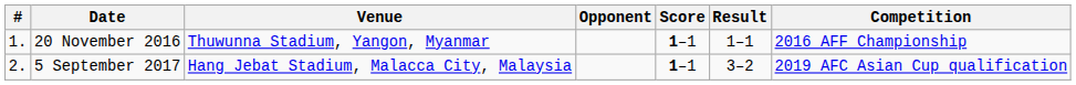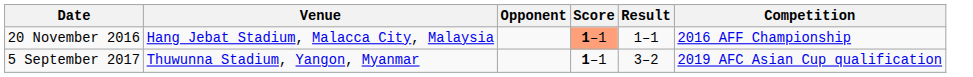 <table class="wikitable">
 <tr>
-<th>#</th>
 <th>Date</th>
 <th>Venue</th>
 <th>Opponent</th>
 <th>Score</th>
 <th>Result</th>
 <th>Competition</th>
 </tr>
 <tr>
-<td>1.</td>
 <td>20 November 2016</td>
-<td><a href='#'>Thuwunna Stadium</a>, <a href='#'>Yangon</a>, <a href='#'>Myanmar</a></td>
+<td><a href='#'>Hang Jebat Stadium</a>, <a href='#'>Malacca City</a>, <a href='#'>Malaysia</a></td>
 <td></td>
-<td align=center><strong>1</strong>–1</td>
+<td align=center style="background: lightsalmon;"><strong>1</strong>–1</td>
 <td align=center>1–1</td>
 <td><a href='#'>2016 AFF Championship</a></td>
 </tr>
 <tr>
-<td>2.</td>
 <td>5 September 2017</td>
-<td><a href='#'>Hang Jebat Stadium</a>, <a href='#'>Malacca City</a>, <a href='#'>Malaysia</a></td>
+<td><a href='#'>Thuwunna Stadium</a>, <a href='#'>Yangon</a>, <a href='#'>Myanmar</a></td>
 <td></td>
 <td align=center><strong>1</strong>–1</td>
 <td align=center>3–2</td>
 <td><a href='#'>2019 AFC Asian Cup qualification</a></td>
 </tr>
 </table>
